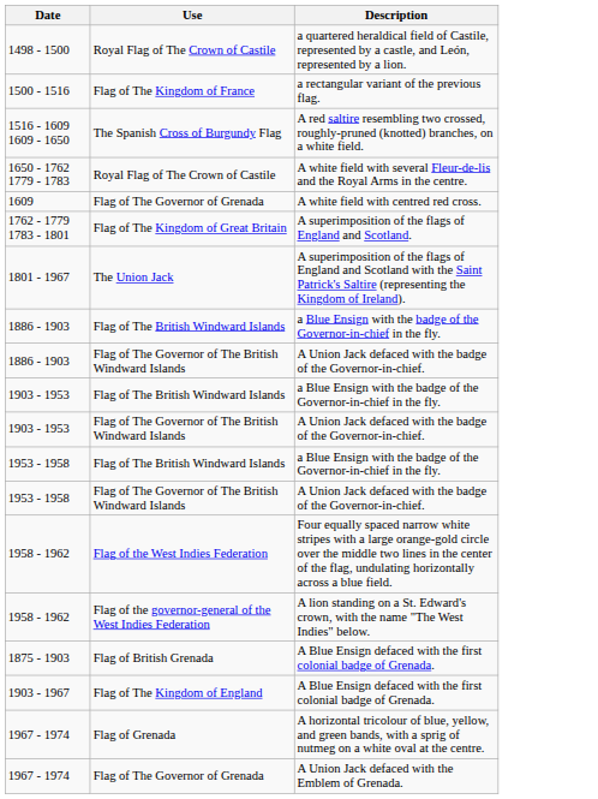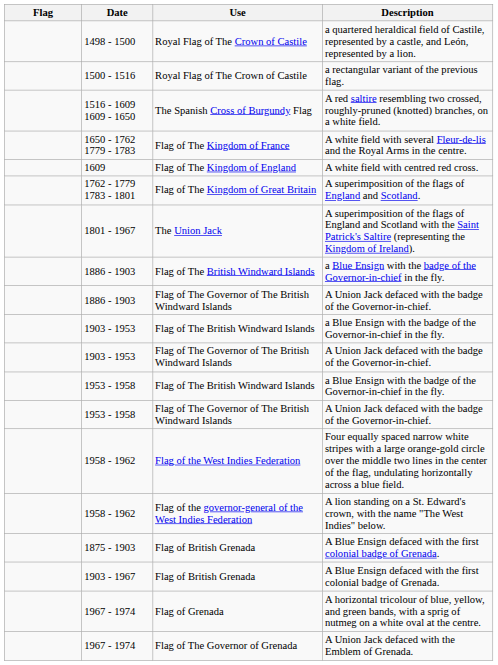 <table class="wikitable">
 <tr>
+<th style="width:110px;">Flag</th>
 <th style="width:100px;">Date</th>
 <th style="width:250px;">Use</th>
 <th style="width:250px;">Description</th>
 </tr>
 <tr>
+<td></td>
 <td>1498 - 1500</td>
 <td>Royal Flag of The <a href='#'>Crown of Castile</a></td>
 <td>a quartered heraldical field of Castile, represented by a castle, and León, represented by a lion.</td>
 </tr>
 <tr>
+<td></td>
 <td>1500 - 1516</td>
-<td>Flag of The <a href='#'>Kingdom of France</a></td>
+<td>Royal Flag of The Crown of Castile</td>
 <td>a rectangular variant of the previous flag.</td>
 </tr>
 <tr>
+<td></td>
 <td>1516 - 1609<br>1609 - 1650</td>
 <td>The Spanish <a href='#'>Cross of Burgundy</a> Flag</td>
 <td>A red <a href='#'>saltire</a> resembling two crossed, roughly-pruned (knotted) branches, on a white field.</td>
 </tr>
 <tr>
+<td></td>
 <td>1650 - 1762<br>1779 - 1783</td>
-<td>Royal Flag of The Crown of Castile</td>
+<td>Flag of The <a href='#'>Kingdom of France</a></td>
 <td>A white field with several <a href='#'>Fleur-de-lis</a> and the Royal Arms in the centre.</td>
 </tr>
 <tr>
+<td></td>
 <td>1609</td>
-<td>Flag of The Governor of Grenada</td>
+<td>Flag of The <a href='#'>Kingdom of England</a></td>
 <td>A white field with centred red cross.</td>
 </tr>
 <tr>
+<td></td>
 <td>1762 - 1779<br>1783 - 1801</td>
 <td>Flag of The <a href='#'>Kingdom of Great Britain</a></td>
 <td>A superimposition of the flags of <a href='#'>England</a> and <a href='#'>Scotland</a>.</td>
 </tr>
 <tr>
+<td></td>
 <td>1801 - 1967</td>
 <td>The <a href='#'>Union Jack</a></td>
 <td>A superimposition of the flags of England and Scotland with the <a href='#'>Saint Patrick's Saltire</a> (representing the <a href='#'>Kingdom of Ireland</a>).</td>
 </tr>
 <tr>
+<td></td>
 <td>1886 - 1903</td>
 <td>Flag of The <a href='#'>British Windward Islands</a></td>
 <td>a <a href='#'>Blue Ensign</a> with the <a href='#'>badge of the Governor-in-chief</a> in the fly.</td>
 </tr>
 <tr>
+<td></td>
 <td>1886 - 1903</td>
 <td>Flag of The Governor of The British Windward Islands</td>
 <td>A Union Jack defaced with the badge of the Governor-in-chief.</td>
 </tr>
 <tr>
+<td></td>
 <td>1903 - 1953</td>
 <td>Flag of The British Windward Islands</td>
 <td>a Blue Ensign with the badge of the Governor-in-chief in the fly.</td>
 </tr>
 <tr>
+<td></td>
 <td>1903 - 1953</td>
 <td>Flag of The Governor of The British Windward Islands</td>
 <td>A Union Jack defaced with the badge of the Governor-in-chief.</td>
 </tr>
 <tr>
+<td></td>
 <td>1953 - 1958</td>
 <td>Flag of The British Windward Islands</td>
 <td>a Blue Ensign with the badge of the Governor-in-chief in the fly.</td>
 </tr>
 <tr>
+<td></td>
 <td>1953 - 1958</td>
 <td>Flag of The Governor of The British Windward Islands</td>
 <td>A Union Jack defaced with the badge of the Governor-in-chief.</td>
 </tr>
 <tr>
+<td></td>
 <td>1958 - 1962</td>
 <td><a href='#'>Flag of the West Indies Federation</a></td>
 <td>Four equally spaced narrow white stripes with a large orange-gold circle over the middle two lines in the center of the flag, undulating horizontally across a blue field.</td>
 </tr>
 <tr>
+<td></td>
 <td>1958 - 1962</td>
 <td>Flag of the <a href='#'>governor-general of the West Indies Federation</a></td>
 <td>A lion standing on a St. Edward's crown, with the name "The West Indies" below.</td>
 </tr>
 <tr>
+<td></td>
 <td>1875 - 1903</td>
 <td>Flag of British Grenada</td>
 <td>A Blue Ensign defaced with the first <a href='#'>colonial badge of Grenada</a>.</td>
 </tr>
 <tr>
+<td></td>
 <td>1903 - 1967</td>
-<td>Flag of The <a href='#'>Kingdom of England</a></td>
+<td>Flag of British Grenada</td>
 <td>A Blue Ensign defaced with the first colonial badge of Grenada.</td>
 </tr>
 <tr>
+<td></td>
 <td>1967 - 1974</td>
 <td>Flag of Grenada</td>
 <td>A horizontal tricolour of blue, yellow, and green bands, with a sprig of nutmeg on a white oval at the centre.</td>
 </tr>
 <tr>
+<td></td>
 <td>1967 - 1974</td>
 <td>Flag of The Governor of Grenada</td>
 <td>A Union Jack defaced with the Emblem of Grenada.</td>
 </tr>
 </table>
